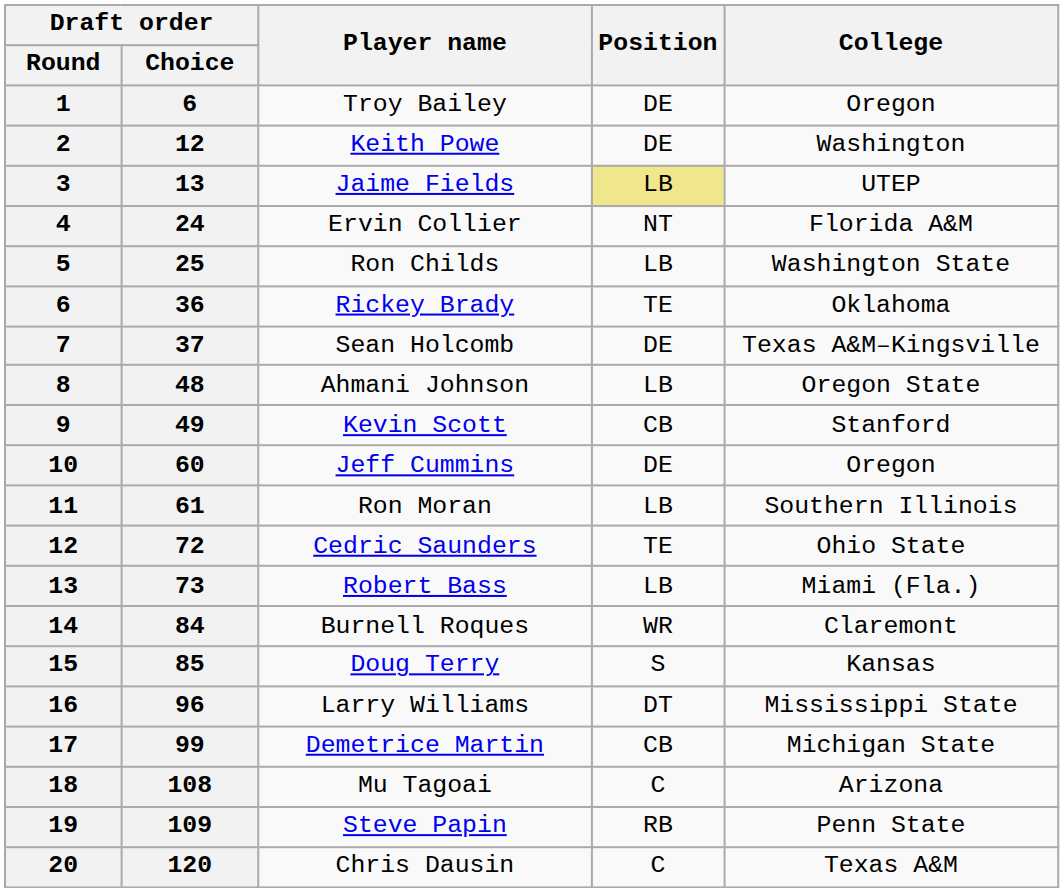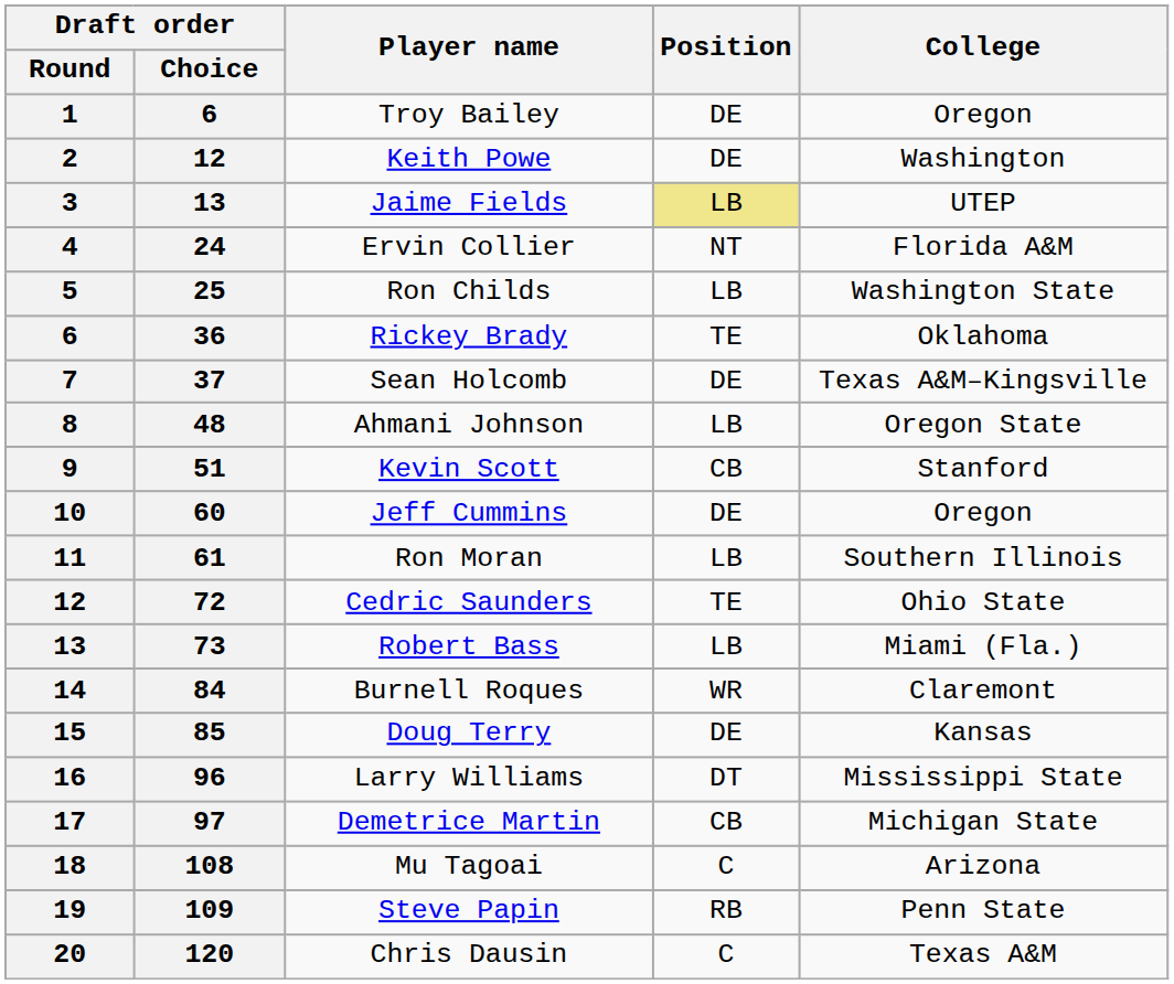 <table class="wikitable" style="font-size:95%; text-align:center">
 <tr>
 <th width="120" colspan="2">Draft order</th>
 <th width="160" rowspan="2">Player name</th>
 <th width="60"  rowspan="2">Position</th>
 <th width="160" rowspan="2">College</th>
 </tr>
 <tr>
 <th>Round</th>
 <th>Choice</th>
 </tr>
 <tr>
 <th>1</th>
 <th>6</th>
 <td>Troy Bailey</td>
 <td>DE</td>
 <td>Oregon</td>
 </tr>
 <tr>
 <th>2</th>
 <th>12</th>
 <td><a href='#'>Keith Powe</a></td>
 <td>DE</td>
 <td>Washington</td>
 </tr>
 <tr>
 <th>3</th>
 <th>13</th>
 <td><a href='#'>Jaime Fields</a></td>
 <td style="background: khaki;">LB</td>
 <td>UTEP</td>
 </tr>
 <tr>
 <th>4</th>
 <th>24</th>
 <td>Ervin Collier</td>
 <td>NT</td>
 <td>Florida A&M</td>
 </tr>
 <tr>
 <th>5</th>
 <th>25</th>
 <td>Ron Childs</td>
 <td>LB</td>
 <td>Washington State</td>
 </tr>
 <tr>
 <th>6</th>
 <th>36</th>
 <td><a href='#'>Rickey Brady</a></td>
 <td>TE</td>
 <td>Oklahoma</td>
 </tr>
 <tr>
 <th>7</th>
 <th>37</th>
 <td>Sean Holcomb</td>
 <td>DE</td>
 <td>Texas A&M–Kingsville</td>
 </tr>
 <tr>
 <th>8</th>
 <th>48</th>
 <td>Ahmani Johnson</td>
 <td>LB</td>
 <td>Oregon State</td>
 </tr>
 <tr>
 <th>9</th>
-<th>49</th>
+<th>51</th>
 <td><a href='#'>Kevin Scott</a></td>
 <td>CB</td>
 <td>Stanford</td>
 </tr>
 <tr>
 <th>10</th>
 <th>60</th>
 <td><a href='#'>Jeff Cummins</a></td>
 <td>DE</td>
 <td>Oregon</td>
 </tr>
 <tr>
 <th>11</th>
 <th>61</th>
 <td>Ron Moran</td>
 <td>LB</td>
 <td>Southern Illinois</td>
 </tr>
 <tr>
 <th>12</th>
 <th>72</th>
 <td><a href='#'>Cedric Saunders</a></td>
 <td>TE</td>
 <td>Ohio State</td>
 </tr>
 <tr>
 <th>13</th>
 <th>73</th>
 <td><a href='#'>Robert Bass</a></td>
 <td>LB</td>
 <td>Miami (Fla.)</td>
 </tr>
 <tr>
 <th>14</th>
 <th>84</th>
 <td>Burnell Roques</td>
 <td>WR</td>
 <td>Claremont</td>
 </tr>
 <tr>
 <th>15</th>
 <th>85</th>
 <td><a href='#'>Doug Terry</a></td>
-<td>S</td>
+<td>DE</td>
 <td>Kansas</td>
 </tr>
 <tr>
 <th>16</th>
 <th>96</th>
 <td>Larry Williams</td>
 <td>DT</td>
 <td>Mississippi State</td>
 </tr>
 <tr>
 <th>17</th>
-<th>99</th>
+<th>97</th>
 <td><a href='#'>Demetrice Martin</a></td>
 <td>CB</td>
 <td>Michigan State</td>
 </tr>
 <tr>
 <th>18</th>
 <th>108</th>
 <td>Mu Tagoai</td>
 <td>C</td>
 <td>Arizona</td>
 </tr>
 <tr>
 <th>19</th>
 <th>109</th>
 <td><a href='#'>Steve Papin</a></td>
 <td>RB</td>
 <td>Penn State</td>
 </tr>
 <tr>
 <th>20</th>
 <th>120</th>
 <td>Chris Dausin</td>
 <td>C</td>
 <td>Texas A&M</td>
 </tr>
 </table>
